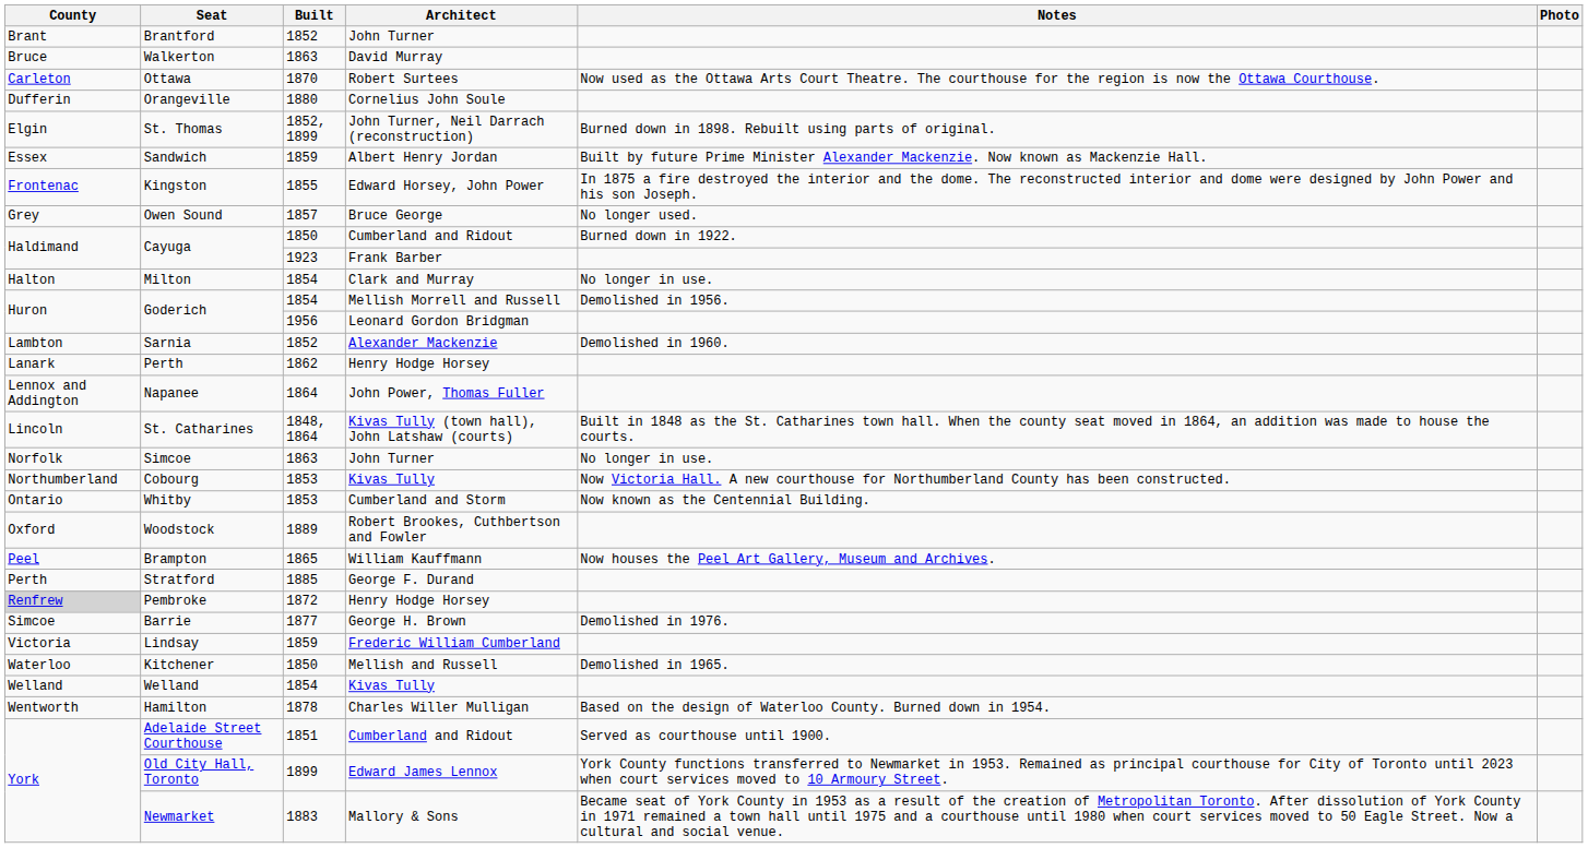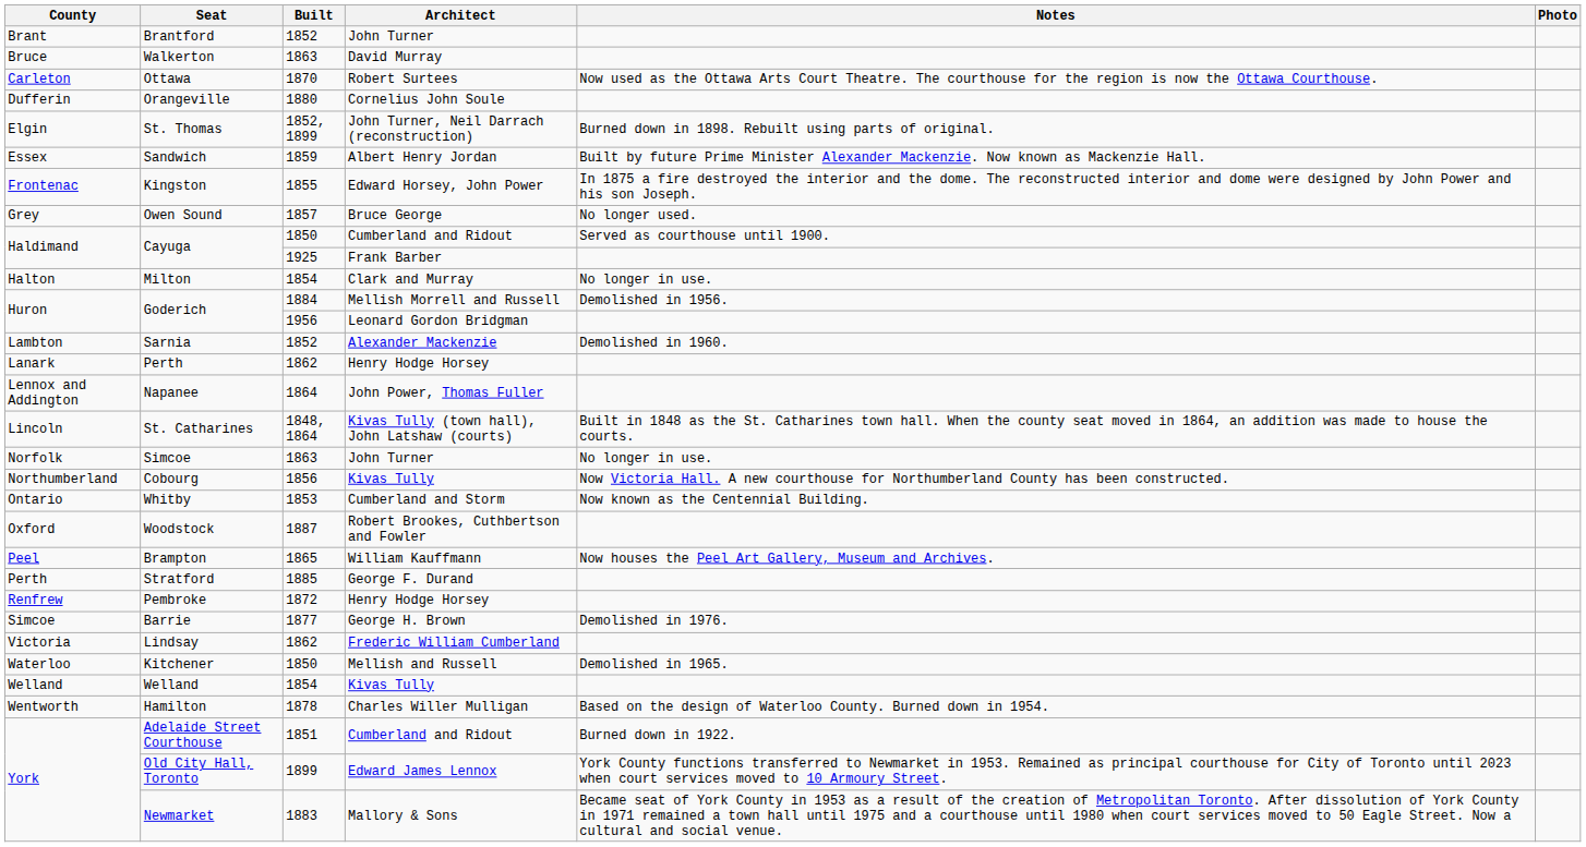 <table class="wikitable">
 <tr>
 <th>County</th>
 <th>Seat</th>
 <th>Built</th>
 <th>Architect</th>
 <th>Notes</th>
 <th>Photo</th>
 </tr>
 <tr>
 <td>Brant</td>
 <td>Brantford</td>
 <td>1852</td>
 <td>John Turner</td>
 <td></td>
 <td></td>
 </tr>
 <tr>
 <td>Bruce</td>
 <td>Walkerton</td>
 <td>1863</td>
 <td>David Murray</td>
 <td></td>
 <td></td>
 </tr>
 <tr>
 <td><a href='#'>Carleton</a></td>
 <td>Ottawa</td>
 <td>1870</td>
 <td>Robert Surtees</td>
 <td>Now used as the Ottawa Arts Court Theatre. The courthouse for the region is now the <a href='#'>Ottawa Courthouse</a>.</td>
 <td></td>
 </tr>
 <tr>
 <td>Dufferin</td>
 <td>Orangeville</td>
 <td>1880</td>
 <td>Cornelius John Soule</td>
 <td></td>
 <td></td>
 </tr>
 <tr>
 <td>Elgin</td>
 <td>St. Thomas</td>
 <td>1852, 1899</td>
 <td>John Turner, Neil Darrach (reconstruction)</td>
 <td>Burned down in 1898. Rebuilt using parts of original.</td>
 <td></td>
 </tr>
 <tr>
 <td>Essex</td>
 <td>Sandwich</td>
 <td>1859</td>
 <td>Albert Henry Jordan</td>
 <td>Built by future Prime Minister <a href='#'>Alexander Mackenzie</a>. Now known as Mackenzie Hall.</td>
 <td></td>
 </tr>
 <tr>
 <td><a href='#'>Frontenac</a></td>
 <td>Kingston</td>
 <td>1855</td>
 <td>Edward Horsey, John Power</td>
 <td>In 1875 a fire destroyed the interior and the dome. The reconstructed interior and dome were designed by John Power and his son Joseph.</td>
 <td></td>
 </tr>
 <tr>
 <td>Grey</td>
 <td>Owen Sound</td>
 <td>1857</td>
 <td>Bruce George</td>
 <td>No longer used.</td>
 <td></td>
 </tr>
 <tr>
 <td rowspan="2">Haldimand</td>
 <td rowspan="2">Cayuga</td>
 <td>1850</td>
 <td>Cumberland and Ridout</td>
-<td>Burned down in 1922.</td>
+<td>Served as courthouse until 1900.</td>
 <td></td>
 </tr>
 <tr>
-<td>1923</td>
+<td>1925</td>
 <td>Frank Barber</td>
 <td></td>
 <td></td>
 </tr>
 <tr>
 <td>Halton</td>
 <td>Milton</td>
 <td>1854</td>
 <td>Clark and Murray</td>
 <td>No longer in use.</td>
 <td></td>
 </tr>
 <tr>
 <td rowspan="2">Huron</td>
 <td rowspan="2">Goderich</td>
-<td>1854</td>
+<td>1884</td>
 <td>Mellish Morrell and Russell</td>
 <td>Demolished in 1956.</td>
 <td></td>
 </tr>
 <tr>
 <td>1956</td>
 <td>Leonard Gordon Bridgman</td>
 <td></td>
 <td></td>
 </tr>
 <tr>
 <td>Lambton</td>
 <td>Sarnia</td>
 <td>1852</td>
 <td><a href='#'>Alexander Mackenzie</a></td>
 <td>Demolished in 1960.</td>
 <td></td>
 </tr>
 <tr>
 <td>Lanark</td>
 <td>Perth</td>
 <td>1862</td>
 <td>Henry Hodge Horsey</td>
 <td></td>
 <td></td>
 </tr>
 <tr>
 <td>Lennox and Addington</td>
 <td>Napanee</td>
 <td>1864</td>
 <td>John Power, <a href='#'>Thomas Fuller</a></td>
 <td></td>
 <td></td>
 </tr>
 <tr>
 <td>Lincoln</td>
 <td>St. Catharines</td>
 <td>1848, 1864</td>
 <td><a href='#'>Kivas Tully</a> (town hall), John Latshaw (courts)</td>
 <td>Built in 1848 as the St. Catharines town hall. When the county seat moved in 1864, an addition was made to house the courts.</td>
 <td></td>
 </tr>
 <tr>
 <td>Norfolk</td>
 <td>Simcoe</td>
 <td>1863</td>
 <td>John Turner</td>
 <td>No longer in use.</td>
 <td></td>
 </tr>
 <tr>
 <td>Northumberland</td>
 <td>Cobourg</td>
-<td>1853</td>
+<td>1856</td>
 <td><a href='#'>Kivas Tully</a></td>
 <td>Now <a href='#'>Victoria Hall.</a> A new courthouse for Northumberland County has been constructed.</td>
 <td></td>
 </tr>
 <tr>
 <td>Ontario</td>
 <td>Whitby</td>
 <td>1853</td>
 <td>Cumberland and Storm</td>
 <td>Now known as the Centennial Building.</td>
 <td></td>
 </tr>
 <tr>
 <td>Oxford</td>
 <td>Woodstock</td>
-<td>1889</td>
+<td>1887</td>
 <td>Robert Brookes, Cuthbertson and Fowler</td>
 <td></td>
 <td></td>
 </tr>
 <tr>
 <td><a href='#'>Peel</a></td>
 <td>Brampton</td>
 <td>1865</td>
 <td>William Kauffmann</td>
 <td>Now houses the <a href='#'>Peel Art Gallery, Museum and Archives</a>.</td>
 <td></td>
 </tr>
 <tr>
 <td>Perth</td>
 <td>Stratford</td>
 <td>1885</td>
 <td>George F. Durand</td>
 <td></td>
 <td></td>
 </tr>
 <tr>
-<td style="background: lightgrey;"><a href='#'>Renfrew</a></td>
+<td><a href='#'>Renfrew</a></td>
 <td>Pembroke</td>
 <td>1872</td>
 <td>Henry Hodge Horsey</td>
 <td></td>
 <td></td>
 </tr>
 <tr>
 <td>Simcoe</td>
 <td>Barrie</td>
 <td>1877</td>
 <td>George H. Brown</td>
 <td>Demolished in 1976.</td>
 <td></td>
 </tr>
 <tr>
 <td>Victoria</td>
 <td>Lindsay</td>
-<td>1859</td>
+<td>1862</td>
 <td><a href='#'>Frederic William Cumberland</a></td>
 <td></td>
 <td></td>
 </tr>
 <tr>
 <td>Waterloo</td>
 <td>Kitchener</td>
 <td>1850</td>
 <td>Mellish and Russell</td>
 <td>Demolished in 1965.</td>
 <td></td>
 </tr>
 <tr>
 <td>Welland</td>
 <td>Welland</td>
 <td>1854</td>
 <td><a href='#'>Kivas Tully</a></td>
 <td></td>
 <td></td>
 </tr>
 <tr>
 <td>Wentworth</td>
 <td>Hamilton</td>
 <td>1878</td>
 <td>Charles Willer Mulligan</td>
 <td>Based on the design of Waterloo County. Burned down in 1954.</td>
 <td></td>
 </tr>
 <tr>
 <td rowspan="3"><a href='#'>York</a></td>
 <td><a href='#'>Adelaide Street Courthouse</a></td>
 <td>1851</td>
 <td><a href='#'>Cumberland</a> and Ridout</td>
-<td>Served as courthouse until 1900.</td>
+<td>Burned down in 1922.</td>
 <td></td>
 </tr>
 <tr>
 <td><a href='#'>Old City Hall, Toronto</a></td>
 <td>1899</td>
 <td><a href='#'>Edward James Lennox</a></td>
 <td>York County functions transferred to Newmarket in 1953. Remained as principal courthouse for City of Toronto until 2023 when court services moved to <a href='#'>10 Armoury Street</a>.</td>
 <td></td>
 </tr>
 <tr>
 <td><a href='#'>Newmarket</a></td>
 <td>1883</td>
 <td>Mallory & Sons</td>
 <td>Became seat of York County in 1953 as a result of the creation of <a href='#'>Metropolitan Toronto</a>. After dissolution of York County in 1971 remained a town hall until 1975 and a courthouse until 1980 when court services moved to 50 Eagle Street. Now a cultural and social venue.</td>
 <td></td>
 </tr>
 </table>
